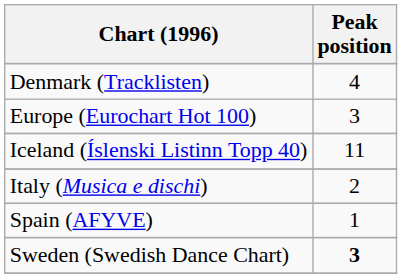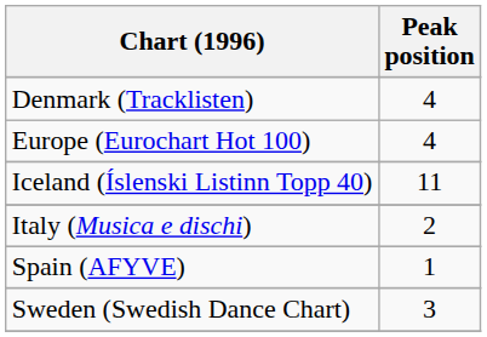 <table class="wikitable sortable">
 <tr>
 <th scope="col">Chart (1996)</th>
 <th scope="col">Peak<br>position</th>
 </tr>
 <tr>
 </tr>
 <tr>
 </tr>
 <tr>
 </tr>
 <tr>
 </tr>
 <tr>
 </tr>
 <tr>
 <td>Denmark (<a href='#'>Tracklisten</a>)</td>
 <td align="center">4</td>
 </tr>
 <tr>
 <td>Europe (<a href='#'>Eurochart Hot 100</a>)</td>
-<td align="center">3</td>
+<td align="center">4</td>
 </tr>
 <tr>
 </tr>
 <tr>
 </tr>
 <tr>
 </tr>
 <tr>
 </tr>
 <tr>
 <td>Iceland (<a href='#'>Íslenski Listinn Topp 40</a>)</td>
 <td align="center">11</td>
 </tr>
 <tr>
 </tr>
 <tr>
 <td>Italy (<em><a href='#'>Musica e dischi</a></em>)</td>
 <td align="center">2</td>
 </tr>
 <tr>
 </tr>
 <tr>
 </tr>
 <tr>
 </tr>
 <tr>
 </tr>
 <tr>
 <td>Spain (<a href='#'>AFYVE</a>)</td>
 <td align="center">1</td>
 </tr>
 <tr>
 </tr>
 <tr>
 <td>Sweden (Swedish Dance Chart)</td>
-<td align="center"><strong>3</strong></td>
+<td align="center">3</td>
 </tr>
 <tr>
 </tr>
 <tr>
 </tr>
 <tr>
 </tr>
 </table>
